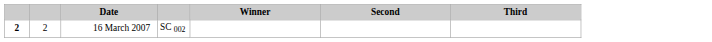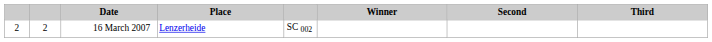 <table class="wikitable plainrowheaders" style="background:#fff; font-size:86%; line-height:16px; border:grey solid 1px; border-collapse:collapse;">
 <tr style="background:#ccc; text-align:center;">
 <td align="center" width="30"></td>
 <td align="center" width="40"></td>
 <td align="center" width="135"><strong>Date</strong></td>
+<td align="center" width="180"><strong>Place</strong></td>
 <td align="center" width="42"></td>
 <td align="center" width="185"><strong>Winner</strong></td>
 <td align="center" width="185"><strong>Second</strong></td>
 <td align="center" width="185"><strong>Third</strong></td>
 </tr>
 <tr>
-<td align=center><strong>2</strong></td>
+<td align=center>2</td>
 <td align=center>2</td>
 <td align=right>16 March 2007  </td>
+<td><a href='#'>Lenzerheide</a></td>
 <td align=right>SC <sub>002</sub> </td>
 <td></td>
 <td></td>
 <td></td>
 </tr>
 </table>
